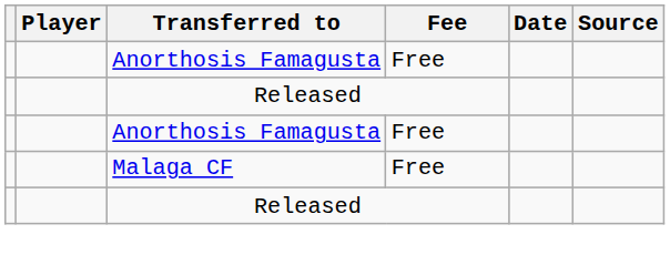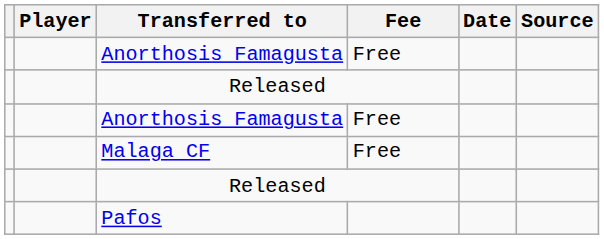 <table class="wikitable plainrowheaders sortable">
 <tr>
 <th></th>
 <th scope="col">Player</th>
 <th>Transferred to</th>
 <th style="width: 65px;">Fee</th>
 <th scope="col">Date</th>
 <th scope="col">Source</th>
 </tr>
 <tr>
 <td align="center"></td>
 <td></td>
 <td> <a href='#'>Anorthosis Famagusta</a></td>
 <td>Free</td>
 <td></td>
 <td></td>
 </tr>
 <tr>
 <td align="center"></td>
 <td></td>
 <td colspan="2" style="text-align: center;">Released</td>
 <td></td>
 <td></td>
 </tr>
 <tr>
 <td align="center"></td>
 <td></td>
 <td> <a href='#'>Anorthosis Famagusta</a></td>
 <td>Free</td>
 <td></td>
 <td></td>
 </tr>
 <tr>
 <td align="center"></td>
 <td></td>
 <td><a href='#'>Malaga CF</a></td>
 <td>Free</td>
 <td></td>
 <td></td>
 </tr>
 <tr>
 <td align="center"></td>
 <td></td>
 <td colspan="2" style="text-align: center;">Released</td>
 <td></td>
 <td></td>
 </tr>
+<tr>
+<td align="center"></td>
+<td></td>
+<td> <a href='#'>Pafos</a></td>
+<td></td>
+<td></td>
+<td></td>
+</tr>
 </table>
